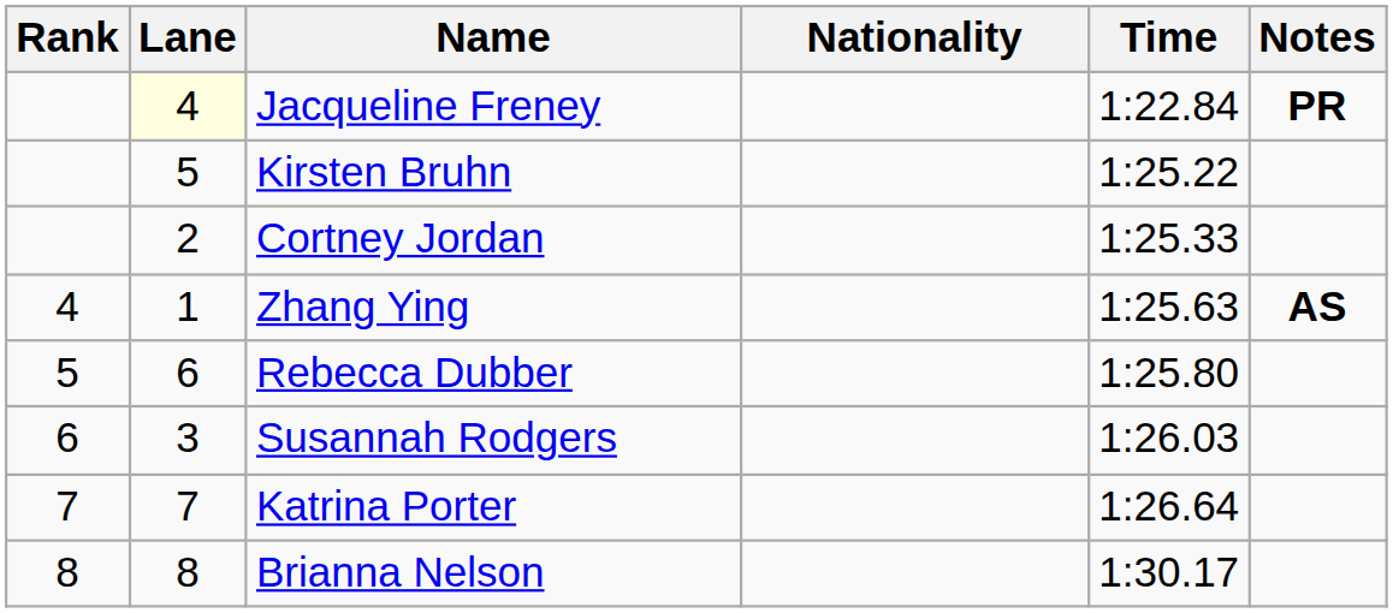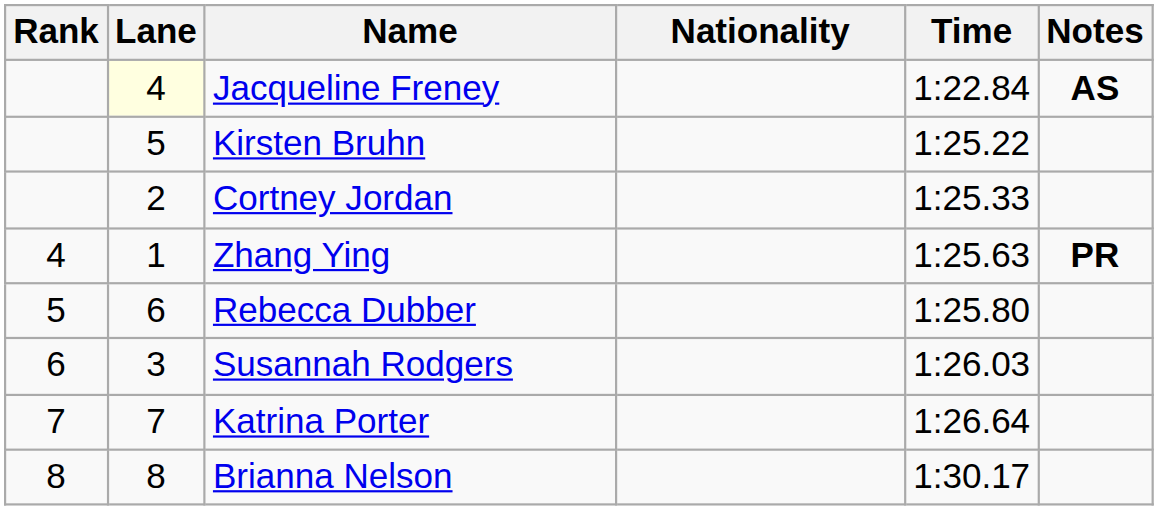 <table class="wikitable sortable" style="text-align:center">
 <tr>
 <th>Rank</th>
 <th>Lane</th>
 <th style="width:180px">Name</th>
 <th style="width:125px">Nationality</th>
 <th>Time</th>
 <th>Notes</th>
 </tr>
 <tr>
 <td></td>
 <td style="background: lightyellow;">4</td>
 <td style="text-align:left;"><a href='#'>Jacqueline Freney</a></td>
 <td style="text-align:left;"></td>
 <td>1:22.84</td>
-<td><strong>PR</strong></td>
+<td><strong>AS</strong></td>
 </tr>
 <tr>
 <td></td>
 <td>5</td>
 <td style="text-align:left;"><a href='#'>Kirsten Bruhn</a></td>
 <td style="text-align:left;"></td>
 <td>1:25.22</td>
 <td></td>
 </tr>
 <tr>
 <td></td>
 <td>2</td>
 <td style="text-align:left;"><a href='#'>Cortney Jordan</a></td>
 <td style="text-align:left;"></td>
 <td>1:25.33</td>
 <td></td>
 </tr>
 <tr>
 <td>4</td>
 <td>1</td>
 <td style="text-align:left;"><a href='#'>Zhang Ying</a></td>
 <td style="text-align:left;"></td>
 <td>1:25.63</td>
-<td><strong>AS</strong></td>
+<td><strong>PR</strong></td>
 </tr>
 <tr>
 <td>5</td>
 <td>6</td>
 <td style="text-align:left;"><a href='#'>Rebecca Dubber</a></td>
 <td style="text-align:left;"></td>
 <td>1:25.80</td>
 <td></td>
 </tr>
 <tr>
 <td>6</td>
 <td>3</td>
 <td style="text-align:left;"><a href='#'>Susannah Rodgers</a></td>
 <td style="text-align:left;"></td>
 <td>1:26.03</td>
 <td></td>
 </tr>
 <tr>
 <td>7</td>
 <td>7</td>
 <td style="text-align:left;"><a href='#'>Katrina Porter</a></td>
 <td style="text-align:left;"></td>
 <td>1:26.64</td>
 <td></td>
 </tr>
 <tr>
 <td>8</td>
 <td>8</td>
 <td style="text-align:left;"><a href='#'>Brianna Nelson</a></td>
 <td style="text-align:left;"></td>
 <td>1:30.17</td>
 <td></td>
 </tr>
 </table>
